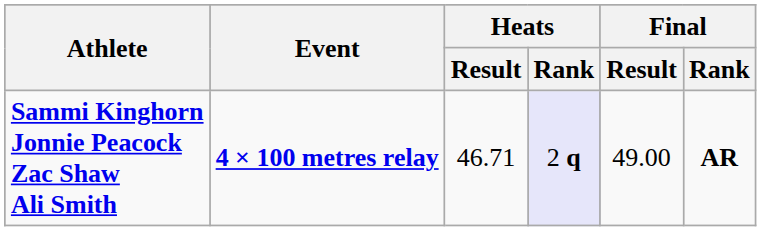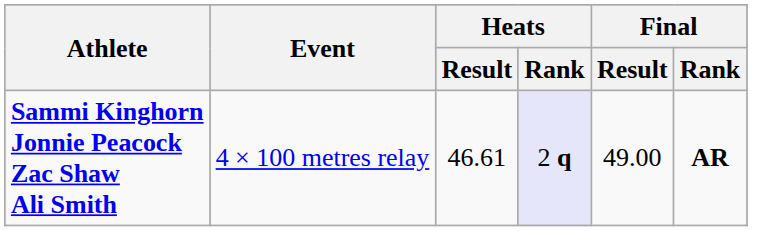 <table class=wikitable style="font-size:95%">
 <tr>
 <th rowspan="2">Athlete</th>
 <th rowspan="2">Event</th>
 <th colspan="2">Heats</th>
 <th colspan="2">Final</th>
 </tr>
 <tr>
 <th>Result</th>
 <th>Rank</th>
 <th>Result</th>
 <th>Rank</th>
 </tr>
 <tr style="text-align:center">
 <td style="text-align:left"><strong><a href='#'>Sammi Kinghorn</a><br><a href='#'>Jonnie Peacock</a><br><a href='#'>Zac Shaw</a><br><a href='#'>Ali Smith</a></strong></td>
-<td style="text-align:left"><strong><a href='#'>4 × 100 metres relay</a></strong></td>
-<td>46.71</td>
+<td style="text-align:left"><a href='#'>4 × 100 metres relay</a></td>
+<td>46.61</td>
 <td style="background: lavender;">2 <strong>q</strong></td>
 <td>49.00</td>
 <td> <strong>AR</strong></td>
 </tr>
 </table>
